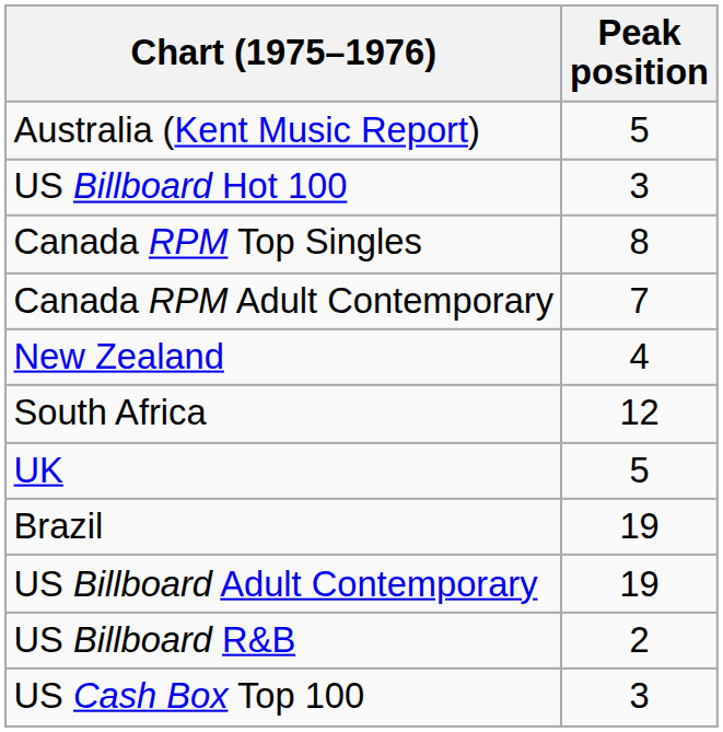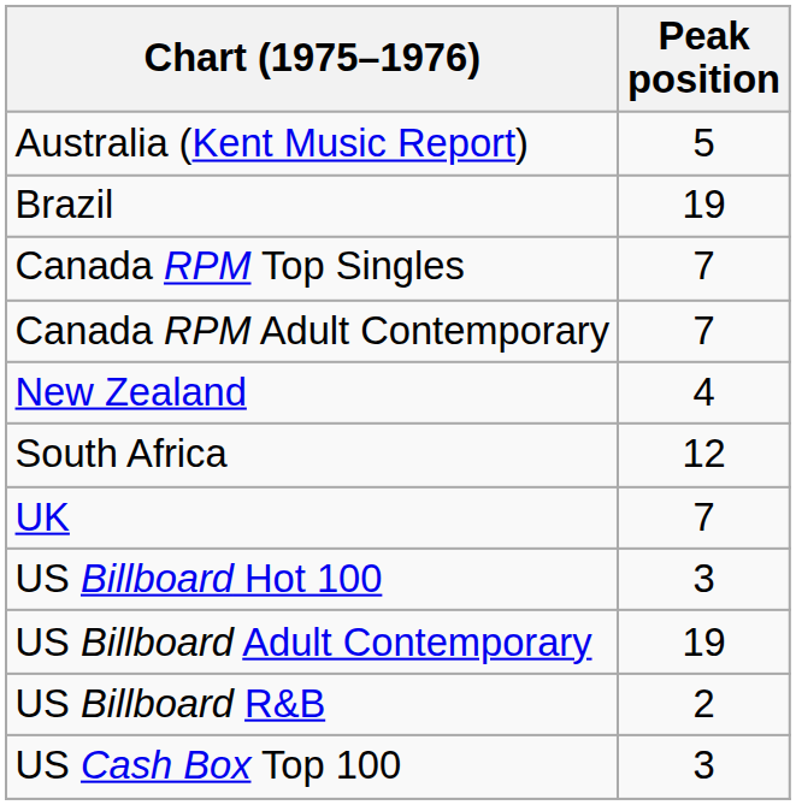 <table class="wikitable sortable">
 <tr>
 <th align="left">Chart (1975–1976)</th>
 <th align="left">Peak<br>position</th>
 </tr>
 <tr>
 <td align="left">Australia (<a href='#'>Kent Music Report</a>)</td>
 <td style="text-align:center;">5</td>
 </tr>
 <tr>
-<td align="left">US <a href='#'><em>Billboard</em> Hot 100</a></td>
-<td style="text-align:center;">3</td>
+<td align="left">Brazil</td>
+<td style="text-align:center;">19</td>
 </tr>
 <tr>
 <td align="left">Canada <em><a href='#'>RPM</a></em> Top Singles</td>
-<td style="text-align:center;">8</td>
+<td style="text-align:center;">7</td>
 </tr>
 <tr>
 <td align="left">Canada <em>RPM</em> Adult Contemporary</td>
 <td style="text-align:center;">7</td>
 </tr>
 <tr>
 <td align="left"><a href='#'>New Zealand</a></td>
 <td style="text-align:center;">4</td>
 </tr>
 <tr>
 <td align="left">South Africa</td>
 <td style="text-align:center;">12</td>
 </tr>
 <tr>
 <td align="left"><a href='#'>UK</a></td>
-<td style="text-align:center;">5</td>
+<td style="text-align:center;">7</td>
 </tr>
 <tr>
-<td align="left">Brazil</td>
-<td style="text-align:center;">19</td>
+<td align="left">US <a href='#'><em>Billboard</em> Hot 100</a></td>
+<td style="text-align:center;">3</td>
 </tr>
 <tr>
 <td align="left">US <em>Billboard</em> <a href='#'>Adult Contemporary</a></td>
 <td style="text-align:center;">19</td>
 </tr>
 <tr>
 <td align="left">US <em>Billboard</em> <a href='#'>R&B</a></td>
 <td style="text-align:center;">2</td>
 </tr>
 <tr>
 <td>US <a href='#'><em>Cash Box</em></a> Top 100</td>
 <td align="center">3</td>
 </tr>
 </table>
